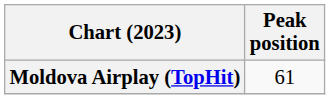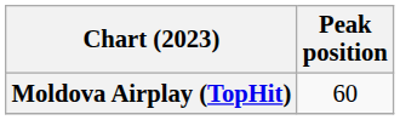 <table class="wikitable plainrowheaders" style="text-align:center">
 <tr>
 <th scope="col">Chart (2023)</th>
 <th scope="col">Peak<br>position</th>
 </tr>
 <tr>
 <th scope="row">Moldova Airplay (<a href='#'>TopHit</a>)</th>
-<td>61</td>
+<td>60</td>
 </tr>
 <tr>
 </tr>
 </table>
